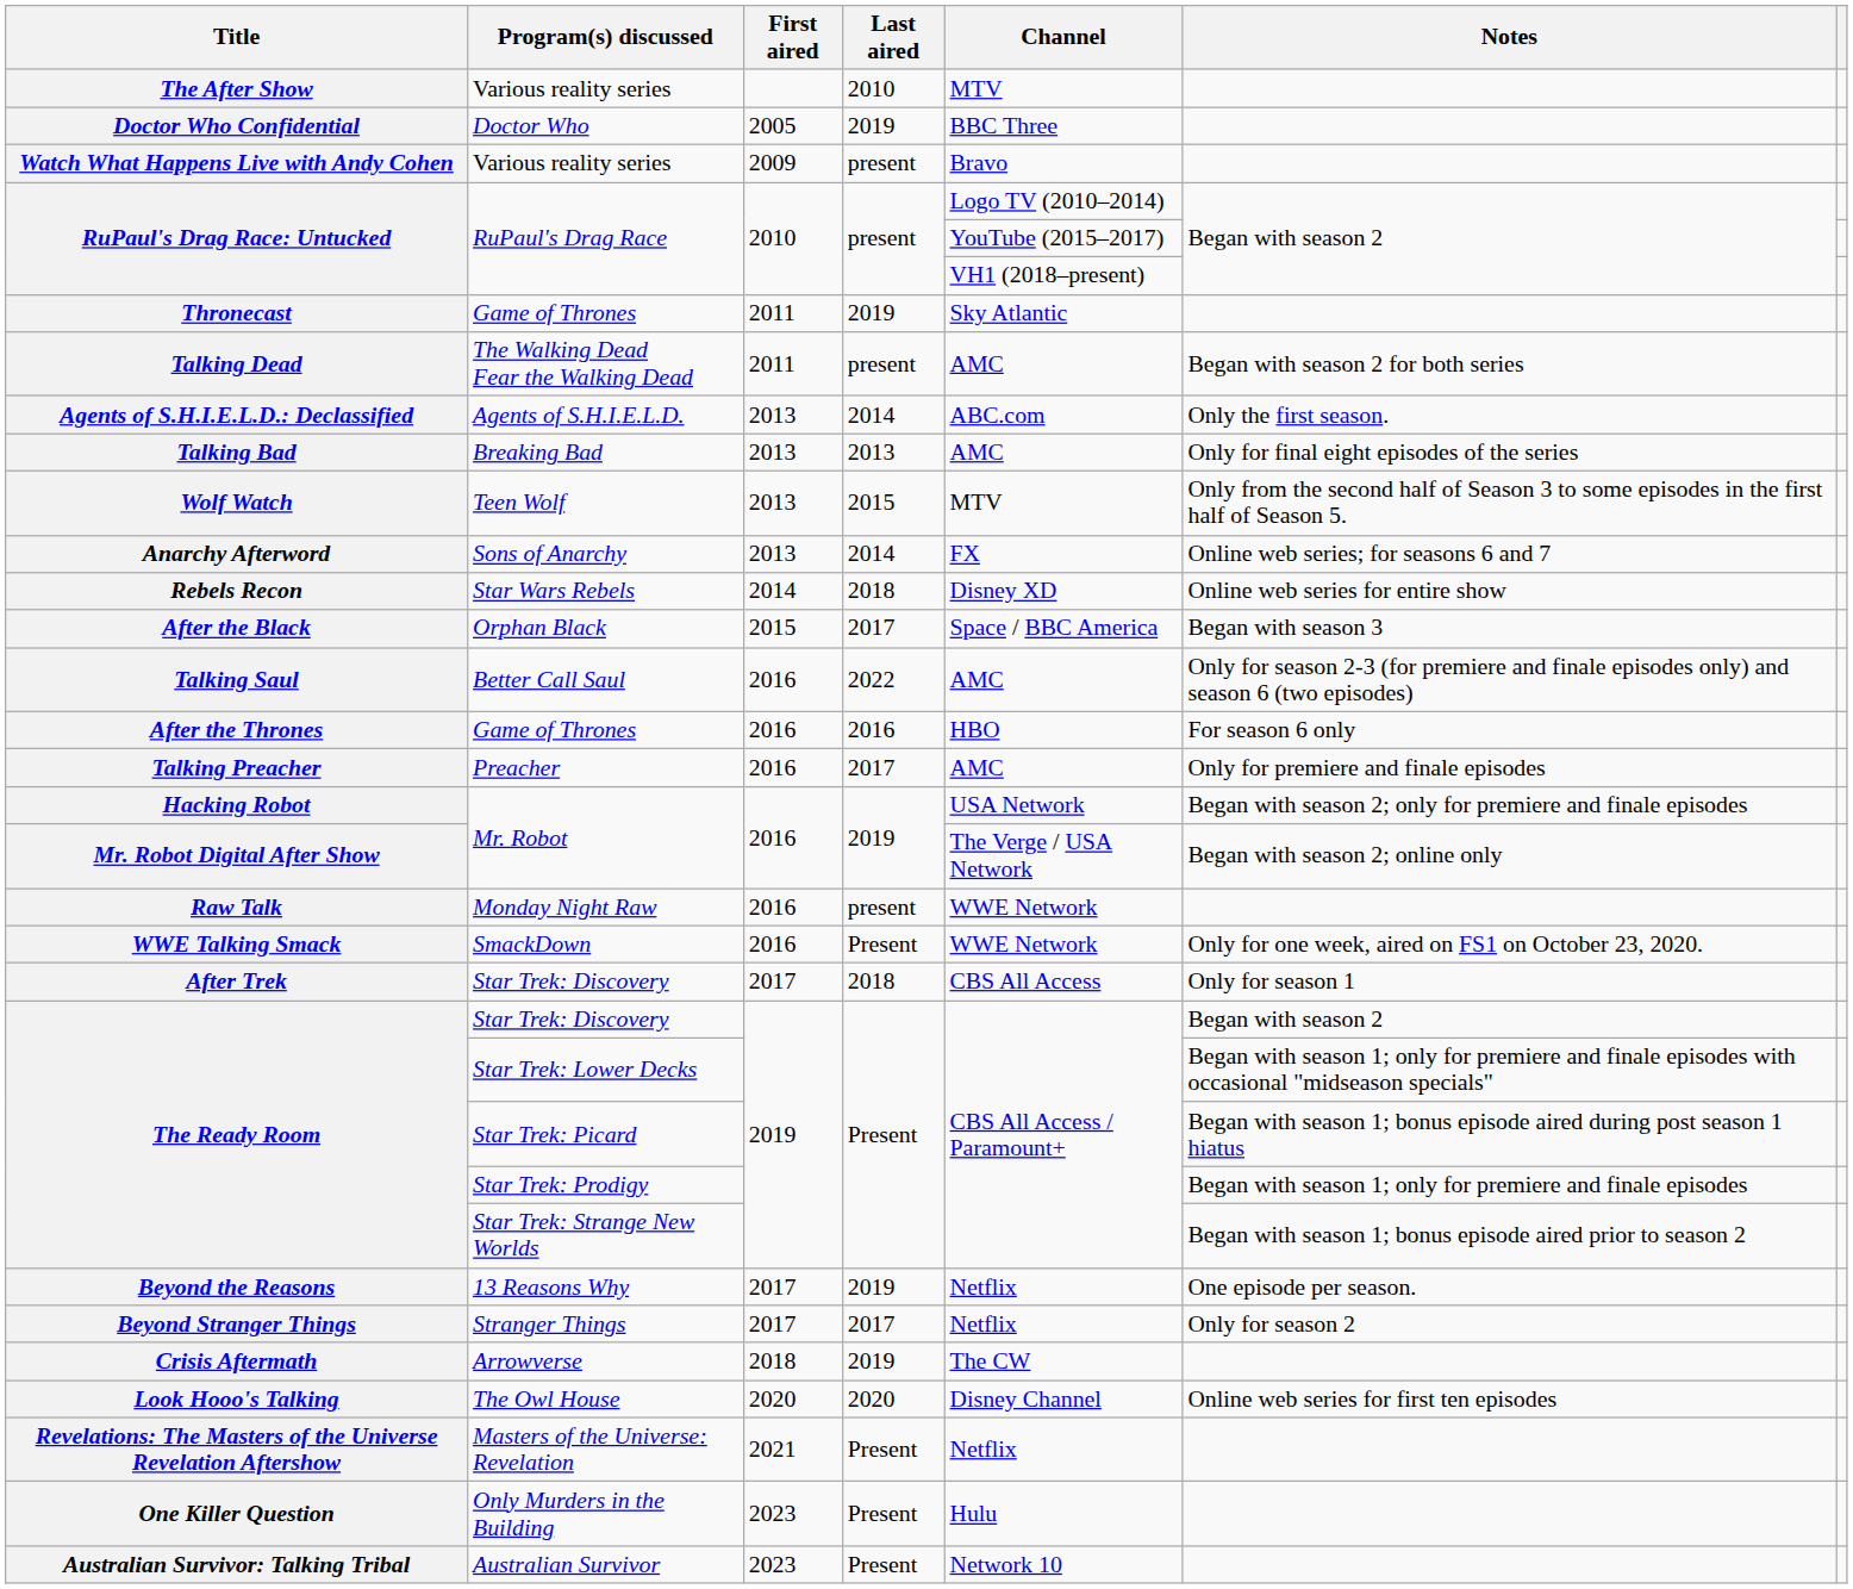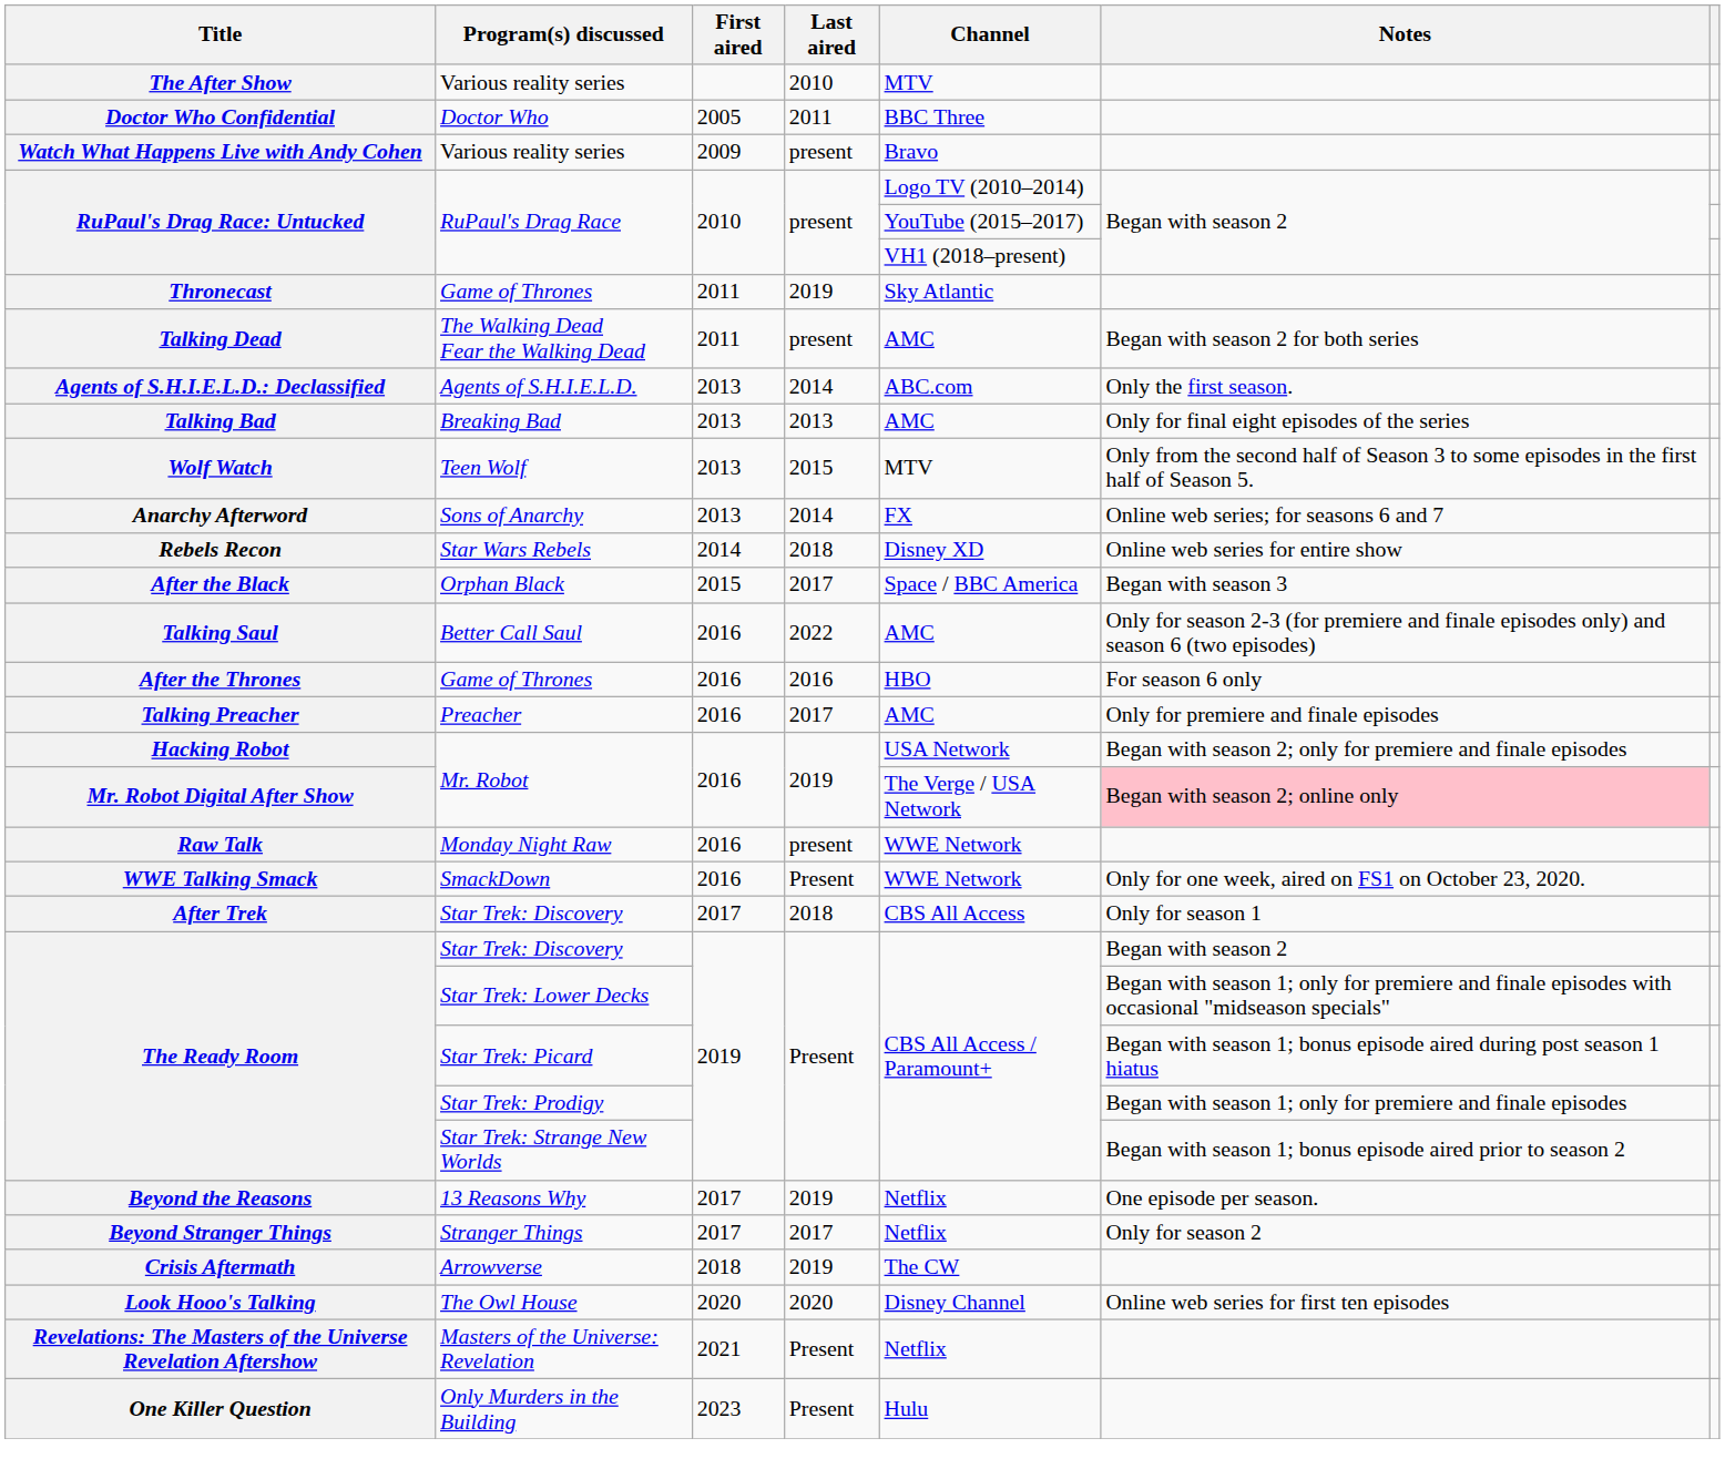 <table class="wikitable sortable plainrowheaders">
 <tr>
 <th scope="col">Title</th>
 <th scope="col">Program(s) discussed</th>
 <th scope="col">First aired</th>
 <th scope="col">Last aired</th>
 <th scope="col">Channel</th>
 <th scope="col">Notes</th>
 <th scope="col"></th>
 </tr>
 <tr>
 <th scope="row"><em><a href='#'>The After Show</a></em></th>
 <td>Various reality series</td>
 <td></td>
 <td>2010</td>
 <td><a href='#'>MTV</a></td>
 <td></td>
 <td></td>
 </tr>
 <tr>
 <th scope="row"><em><a href='#'>Doctor Who Confidential</a></em></th>
 <td><em><a href='#'>Doctor Who</a></em></td>
 <td>2005</td>
-<td>2019</td>
+<td>2011</td>
 <td><a href='#'>BBC Three</a></td>
 <td></td>
 <td></td>
 </tr>
 <tr>
 <th scope="row"><em><a href='#'>Watch What Happens Live with Andy Cohen</a></em></th>
 <td>Various reality series</td>
 <td>2009</td>
 <td>present</td>
 <td><a href='#'>Bravo</a></td>
 <td></td>
 <td></td>
 </tr>
 <tr>
 <th rowspan="3" scope="row"><em><a href='#'>RuPaul's Drag Race: Untucked</a></em></th>
 <td rowspan="3"><em><a href='#'>RuPaul's Drag Race</a></em></td>
 <td rowspan="3">2010</td>
 <td rowspan="3">present</td>
 <td><a href='#'>Logo TV</a> (2010–2014)</td>
 <td rowspan="3">Began with season 2</td>
 <td></td>
 </tr>
 <tr>
 <td><a href='#'>YouTube</a> (2015–2017)</td>
 <td></td>
 </tr>
 <tr>
 <td><a href='#'>VH1</a> (2018–present)</td>
 <td></td>
 </tr>
 <tr>
 <th scope="row"><em><a href='#'>Thronecast</a></em></th>
 <td><em><a href='#'>Game of Thrones</a></em></td>
 <td>2011</td>
 <td>2019</td>
 <td><a href='#'>Sky Atlantic</a></td>
 <td></td>
 <td></td>
 </tr>
 <tr>
 <th scope="row"><em><a href='#'>Talking Dead</a></em></th>
 <td><em><a href='#'>The Walking Dead</a></em><br><em><a href='#'>Fear the Walking Dead</a></em></td>
 <td>2011</td>
 <td>present</td>
 <td><a href='#'>AMC</a></td>
 <td>Began with season 2 for both series</td>
 <td></td>
 </tr>
 <tr>
 <th scope="row"><em><a href='#'>Agents of S.H.I.E.L.D.: Declassified</a></em></th>
 <td><em><a href='#'>Agents of S.H.I.E.L.D.</a></em></td>
 <td>2013</td>
 <td>2014</td>
 <td><a href='#'>ABC.com</a></td>
 <td>Only the <a href='#'>first season</a>.</td>
 <td></td>
 </tr>
 <tr>
 <th scope="row"><em><a href='#'>Talking Bad</a></em></th>
 <td><em><a href='#'>Breaking Bad</a></em></td>
 <td>2013</td>
 <td>2013</td>
 <td><a href='#'>AMC</a></td>
 <td>Only for final eight episodes of the series</td>
 <td></td>
 </tr>
 <tr>
 <th scope="row"><em><a href='#'>Wolf Watch</a></em></th>
 <td><em><a href='#'>Teen Wolf</a></em></td>
 <td>2013</td>
 <td>2015</td>
 <td>MTV</td>
 <td>Only from the second half of Season 3 to some episodes in the first half of Season 5.</td>
 <td></td>
 </tr>
 <tr>
 <th scope="row"><em>Anarchy Afterword</em></th>
 <td><em><a href='#'>Sons of Anarchy</a></em></td>
 <td>2013</td>
 <td>2014</td>
 <td><a href='#'>FX</a></td>
 <td>Online web series; for seasons 6 and 7</td>
 <td></td>
 </tr>
 <tr>
 <th scope="row"><em>Rebels Recon</em></th>
 <td><em><a href='#'>Star Wars Rebels</a></em></td>
 <td>2014</td>
 <td>2018</td>
 <td><a href='#'>Disney XD</a></td>
 <td>Online web series for entire show</td>
 <td></td>
 </tr>
 <tr>
 <th scope="row"><em><a href='#'>After the Black</a></em></th>
 <td><em><a href='#'>Orphan Black</a></em></td>
 <td>2015</td>
 <td>2017</td>
 <td><a href='#'>Space</a> / <a href='#'>BBC America</a></td>
 <td>Began with season 3</td>
 <td></td>
 </tr>
 <tr>
 <th scope="row"><em><a href='#'>Talking Saul</a></em></th>
 <td><em><a href='#'>Better Call Saul</a></em></td>
 <td>2016</td>
 <td>2022</td>
 <td><a href='#'>AMC</a></td>
 <td>Only for season 2-3 (for premiere and finale episodes only) and season 6 (two episodes)</td>
 <td></td>
 </tr>
 <tr>
 <th scope="row"><em><a href='#'>After the Thrones</a></em></th>
 <td><em><a href='#'>Game of Thrones</a></em></td>
 <td>2016</td>
 <td>2016</td>
 <td><a href='#'>HBO</a></td>
 <td>For season 6 only</td>
 <td></td>
 </tr>
 <tr>
 <th scope="row"><em><a href='#'>Talking Preacher</a></em></th>
 <td><em><a href='#'>Preacher</a></em></td>
 <td>2016</td>
 <td>2017</td>
 <td><a href='#'>AMC</a></td>
 <td>Only for premiere and finale episodes</td>
 <td></td>
 </tr>
 <tr>
 <th scope="row"><em><a href='#'>Hacking Robot</a></em></th>
 <td rowspan="2"><em><a href='#'>Mr. Robot</a></em></td>
 <td rowspan="2">2016</td>
 <td rowspan="2">2019</td>
 <td><a href='#'>USA Network</a></td>
 <td>Began with season 2; only for premiere and finale episodes</td>
 <td></td>
 </tr>
 <tr>
 <th scope="row"><em><a href='#'>Mr. Robot Digital After Show</a></em></th>
 <td><a href='#'>The Verge</a> / <a href='#'>USA Network</a></td>
-<td>Began with season 2; online only</td>
+<td style="background: pink;">Began with season 2; online only</td>
 <td></td>
 </tr>
 <tr>
 <th scope="row"><em><a href='#'>Raw Talk</a></em></th>
 <td><em><a href='#'>Monday Night Raw</a></em></td>
 <td>2016</td>
 <td>present</td>
 <td><a href='#'>WWE Network</a></td>
 <td></td>
 </tr>
 <tr>
 <th scope="row"><em><a href='#'>WWE Talking Smack</a></em></th>
 <td><em><a href='#'>SmackDown</a></em></td>
 <td>2016</td>
 <td>Present</td>
 <td><a href='#'>WWE Network</a></td>
 <td>Only for one week, aired on <a href='#'>FS1</a> on October 23, 2020.</td>
 <td></td>
 </tr>
 <tr>
 <th scope="row"><em><a href='#'>After Trek</a></em></th>
 <td><em><a href='#'>Star Trek: Discovery</a></em></td>
 <td>2017</td>
 <td>2018</td>
 <td><a href='#'>CBS All Access</a></td>
 <td>Only for season 1</td>
 <td></td>
 </tr>
 <tr>
 <th scope="row" rowspan="5"><em><a href='#'>The Ready Room</a></em></th>
 <td><em><a href='#'>Star Trek: Discovery</a></em></td>
 <td rowspan="5">2019</td>
 <td rowspan="5">Present</td>
 <td rowspan="5"><a href='#'>CBS All Access / Paramount+</a></td>
 <td>Began with season 2</td>
 <td></td>
 </tr>
 <tr>
 <td><em><a href='#'>Star Trek: Lower Decks</a></em></td>
 <td>Began with season 1; only for premiere and finale episodes with occasional "midseason specials"</td>
 <td></td>
 </tr>
 <tr>
 <td><em><a href='#'>Star Trek: Picard</a></em></td>
 <td>Began with season 1; bonus episode aired during post season 1 <a href='#'>hiatus</a></td>
 <td></td>
 </tr>
 <tr>
 <td><em><a href='#'>Star Trek: Prodigy</a></em></td>
 <td>Began with season 1; only for premiere and finale episodes</td>
 <td></td>
 </tr>
 <tr>
 <td><em><a href='#'>Star Trek: Strange New Worlds</a></em></td>
 <td>Began with season 1; bonus episode aired prior to season 2</td>
 <td></td>
 </tr>
 <tr>
 <th scope="row"><em><a href='#'>Beyond the Reasons</a></em></th>
 <td><em><a href='#'>13 Reasons Why</a></em></td>
 <td>2017</td>
 <td>2019</td>
 <td><a href='#'>Netflix</a></td>
 <td>One episode per season.</td>
 <td></td>
 </tr>
 <tr>
 <th scope="row"><em><a href='#'>Beyond Stranger Things</a></em></th>
 <td><em><a href='#'>Stranger Things</a></em></td>
 <td>2017</td>
 <td>2017</td>
 <td><a href='#'>Netflix</a></td>
 <td>Only for season 2</td>
 <td></td>
 </tr>
 <tr>
 <th scope="row"><em><a href='#'>Crisis Aftermath</a> </em></th>
 <td><em><a href='#'>Arrowverse</a></em></td>
 <td>2018</td>
 <td>2019</td>
 <td><a href='#'>The CW</a></td>
 <td></td>
 <td></td>
 </tr>
 <tr>
 <th scope="row"><em><a href='#'>Look Hooo's Talking</a></em></th>
 <td><em><a href='#'>The Owl House</a></em></td>
 <td>2020</td>
 <td>2020</td>
 <td><a href='#'>Disney Channel</a></td>
 <td>Online web series for first ten episodes</td>
 <td></td>
 </tr>
 <tr>
 <th scope="row"><em><a href='#'>Revelations: The Masters of the Universe Revelation Aftershow</a></em></th>
 <td><em><a href='#'>Masters of the Universe: Revelation</a></em></td>
 <td>2021</td>
 <td>Present</td>
 <td><a href='#'>Netflix</a></td>
 <td></td>
 <td></td>
 </tr>
 <tr>
 <th scope="row"><em>One Killer Question</em></th>
 <td><em><a href='#'>Only Murders in the Building</a></em></td>
 <td>2023</td>
 <td>Present</td>
 <td><a href='#'>Hulu</a></td>
 <td></td>
 <td></td>
 </tr>
-<tr>
-<th scope="row"><em>Australian Survivor: Talking Tribal</em></th>
-<td><em><a href='#'>Australian Survivor</a></em></td>
-<td>2023</td>
-<td>Present</td>
-<td><a href='#'>Network 10</a></td>
-<td></td>
-<td></td>
-</tr>
 </table>
